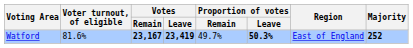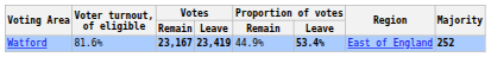 <table class="wikitable sortable">
 <tr>
 <th rowspan=2>Voting Area</th>
 <th rowspan=2>Voter turnout,<br>of eligible</th>
 <th colspan=2>Votes</th>
 <th colspan=2>Proportion of votes</th>
 <th rowspan=2>Region</th>
 <th rowspan=2>Majority</th>
 </tr>
 <tr>
 <th>Remain</th>
 <th>Leave</th>
 <th>Remain</th>
 <th>Leave</th>
 </tr>
 <tr style="background:#acf;">
 <td><a href='#'>Watford</a></td>
 <td>81.6%</td>
 <td><strong>23,167</strong></td>
 <td><strong>23,419</strong></td>
-<td>49.7%</td>
-<td><strong>50.3%</strong></td>
+<td>44.9%</td>
+<td><strong>53.4%</strong></td>
 <td><a href='#'>East of England</a></td>
 <td><strong>252</strong></td>
 </tr>
 </table>
